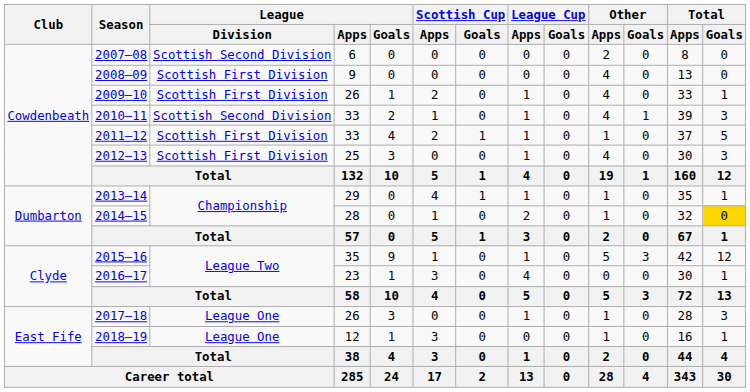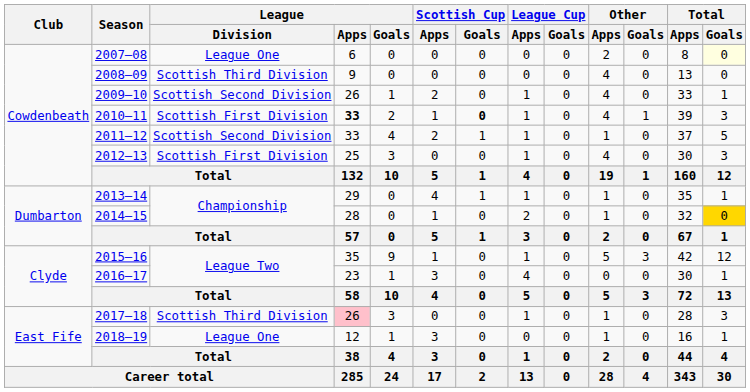 <table class="wikitable" style="text-align:center">
 <tr>
 <th rowspan="2">Club</th>
 <th rowspan="2">Season</th>
 <th colspan="3">League</th>
 <th colspan="2"><a href='#'>Scottish Cup</a></th>
 <th colspan="2"><a href='#'>League Cup</a></th>
 <th colspan="2">Other</th>
 <th colspan="2">Total</th>
 </tr>
 <tr>
 <th>Division</th>
 <th>Apps</th>
 <th>Goals</th>
 <th>Apps</th>
 <th>Goals</th>
 <th>Apps</th>
 <th>Goals</th>
 <th>Apps</th>
 <th>Goals</th>
 <th>Apps</th>
 <th>Goals</th>
 </tr>
 <tr>
 <td rowspan="7"><a href='#'>Cowdenbeath</a></td>
 <td><a href='#'>2007–08</a></td>
-<td><a href='#'>Scottish Second Division</a></td>
+<td><a href='#'>League One</a></td>
 <td>6</td>
 <td>0</td>
 <td>0</td>
 <td>0</td>
 <td>0</td>
 <td>0</td>
 <td>2</td>
 <td>0</td>
 <td>8</td>
-<td>0</td>
+<td style="background: lightyellow;">0</td>
 </tr>
 <tr>
 <td><a href='#'>2008–09</a></td>
-<td><a href='#'>Scottish First Division</a></td>
+<td><a href='#'>Scottish Third Division</a></td>
 <td>9</td>
 <td>0</td>
 <td>0</td>
 <td>0</td>
 <td>0</td>
 <td>0</td>
 <td>4</td>
 <td>0</td>
 <td>13</td>
 <td>0</td>
 </tr>
 <tr>
 <td><a href='#'>2009–10</a></td>
-<td><a href='#'>Scottish First Division</a></td>
+<td><a href='#'>Scottish Second Division</a></td>
 <td>26</td>
 <td>1</td>
 <td>2</td>
 <td>0</td>
 <td>1</td>
 <td>0</td>
 <td>4</td>
 <td>0</td>
 <td>33</td>
 <td>1</td>
 </tr>
 <tr>
 <td><a href='#'>2010–11</a></td>
-<td><a href='#'>Scottish Second Division</a></td>
-<td>33</td>
+<td><a href='#'>Scottish First Division</a></td>
+<td><strong>33</strong></td>
 <td>2</td>
 <td>1</td>
-<td>0</td>
+<td><strong>0</strong></td>
 <td>1</td>
 <td>0</td>
 <td>4</td>
 <td>1</td>
 <td>39</td>
 <td>3</td>
 </tr>
 <tr>
 <td><a href='#'>2011–12</a></td>
-<td><a href='#'>Scottish First Division</a></td>
+<td><a href='#'>Scottish Second Division</a></td>
 <td>33</td>
 <td>4</td>
 <td>2</td>
 <td>1</td>
 <td>1</td>
 <td>0</td>
 <td>1</td>
 <td>0</td>
 <td>37</td>
 <td>5</td>
 </tr>
 <tr>
 <td><a href='#'>2012–13</a></td>
 <td><a href='#'>Scottish First Division</a></td>
 <td>25</td>
 <td>3</td>
 <td>0</td>
 <td>0</td>
 <td>1</td>
 <td>0</td>
 <td>4</td>
 <td>0</td>
 <td>30</td>
 <td>3</td>
 </tr>
 <tr>
 <th colspan="2">Total</th>
 <th>132</th>
 <th>10</th>
 <th>5</th>
 <th>1</th>
 <th>4</th>
 <th>0</th>
 <th>19</th>
 <th>1</th>
 <th>160</th>
 <th>12</th>
 </tr>
 <tr>
 <td rowspan="3"><a href='#'>Dumbarton</a></td>
 <td><a href='#'>2013–14</a></td>
 <td rowspan="2"><a href='#'>Championship</a></td>
 <td>29</td>
 <td>0</td>
 <td>4</td>
 <td>1</td>
 <td>1</td>
 <td>0</td>
 <td>1</td>
 <td>0</td>
 <td>35</td>
 <td>1</td>
 </tr>
 <tr>
 <td><a href='#'>2014–15</a></td>
 <td>28</td>
 <td>0</td>
 <td>1</td>
 <td>0</td>
 <td>2</td>
 <td>0</td>
 <td>1</td>
 <td>0</td>
 <td>32</td>
 <td style="background: gold;">0</td>
 </tr>
 <tr>
 <th colspan="2">Total</th>
 <th>57</th>
 <th>0</th>
 <th>5</th>
 <th>1</th>
 <th>3</th>
 <th>0</th>
 <th>2</th>
 <th>0</th>
 <th>67</th>
 <th>1</th>
 </tr>
 <tr>
 <td rowspan="3"><a href='#'>Clyde</a></td>
 <td><a href='#'>2015–16</a></td>
 <td rowspan="2"><a href='#'>League Two</a></td>
 <td>35</td>
 <td>9</td>
 <td>1</td>
 <td>0</td>
 <td>1</td>
 <td>0</td>
 <td>5</td>
 <td>3</td>
 <td>42</td>
 <td>12</td>
 </tr>
 <tr>
 <td><a href='#'>2016–17</a></td>
 <td>23</td>
 <td>1</td>
 <td>3</td>
 <td>0</td>
 <td>4</td>
 <td>0</td>
 <td>0</td>
 <td>0</td>
 <td>30</td>
 <td>1</td>
 </tr>
 <tr>
 <th colspan="2">Total</th>
 <th>58</th>
 <th>10</th>
 <th>4</th>
 <th>0</th>
 <th>5</th>
 <th>0</th>
 <th>5</th>
 <th>3</th>
 <th>72</th>
 <th>13</th>
 </tr>
 <tr>
 <td rowspan="3"><a href='#'>East Fife</a></td>
 <td><a href='#'>2017–18</a></td>
-<td><a href='#'>League One</a></td>
-<td>26</td>
+<td><a href='#'>Scottish Third Division</a></td>
+<td style="background: pink;">26</td>
 <td>3</td>
 <td>0</td>
 <td>0</td>
 <td>1</td>
 <td>0</td>
 <td>1</td>
 <td>0</td>
 <td>28</td>
 <td>3</td>
 </tr>
 <tr>
 <td><a href='#'>2018–19</a></td>
 <td><a href='#'>League One</a></td>
 <td>12</td>
 <td>1</td>
 <td>3</td>
 <td>0</td>
 <td>0</td>
 <td>0</td>
 <td>1</td>
 <td>0</td>
 <td>16</td>
 <td>1</td>
 </tr>
 <tr>
 <th colspan="2">Total</th>
 <th>38</th>
 <th>4</th>
 <th>3</th>
 <th>0</th>
 <th>1</th>
 <th>0</th>
 <th>2</th>
 <th>0</th>
 <th>44</th>
 <th>4</th>
 </tr>
 <tr>
 <th colspan="3">Career total</th>
 <th>285</th>
 <th>24</th>
 <th>17</th>
 <th>2</th>
 <th>13</th>
 <th>0</th>
 <th>28</th>
 <th>4</th>
 <th>343</th>
 <th>30</th>
 </tr>
 </table>
